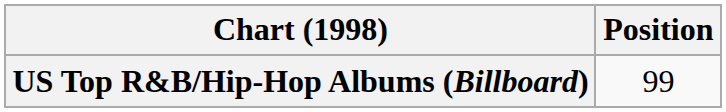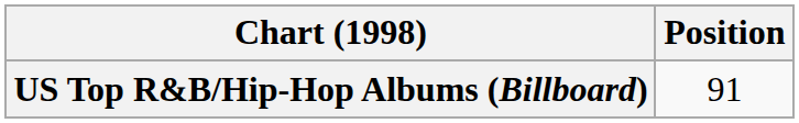 <table class="wikitable plainrowheaders" style="text-align:center">
 <tr>
 <th scope="col">Chart (1998)</th>
 <th scope="col">Position</th>
 </tr>
 <tr>
 <th scope="row">US Top R&B/Hip-Hop Albums (<em>Billboard</em>)</th>
-<td>99</td>
+<td>91</td>
 </tr>
 </table>
